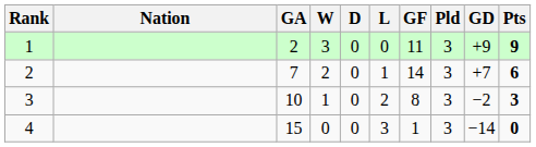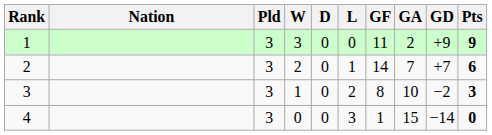 <table class="wikitable" style="text-align: center;">
 <tr>
 <th width=5>Rank</th>
 <th width=200>Nation</th>
-<th width=20>GA</th>
+<th width=20>Pld</th>
 <th width=20>W</th>
 <th width=20>D</th>
 <th width=20>L</th>
 <th width=20>GF</th>
-<th width=20>Pld</th>
+<th width=20>GA</th>
 <th width=20>GD</th>
 <th width=20>Pts</th>
 </tr>
 <tr style="background:#ccffcc">
 <td>1</td>
 <td style="text-align:left"></td>
-<td>2</td>
+<td>3</td>
 <td>3</td>
 <td>0</td>
 <td>0</td>
 <td>11</td>
-<td>3</td>
+<td>2</td>
 <td>+9</td>
 <td><strong>9</strong></td>
 </tr>
 <tr>
 <td>2</td>
 <td style="text-align:left"></td>
-<td>7</td>
+<td>3</td>
 <td>2</td>
 <td>0</td>
 <td>1</td>
 <td>14</td>
-<td>3</td>
+<td>7</td>
 <td>+7</td>
 <td><strong>6</strong></td>
 </tr>
 <tr>
 <td>3</td>
 <td style="text-align:left"></td>
-<td>10</td>
+<td>3</td>
 <td>1</td>
 <td>0</td>
 <td>2</td>
 <td>8</td>
-<td>3</td>
+<td>10</td>
 <td>−2</td>
 <td><strong>3</strong></td>
 </tr>
 <tr>
 <td>4</td>
 <td style="text-align:left"></td>
-<td>15</td>
+<td>3</td>
 <td>0</td>
 <td>0</td>
 <td>3</td>
 <td>1</td>
-<td>3</td>
+<td>15</td>
 <td>−14</td>
 <td><strong>0</strong></td>
 </tr>
 </table>
